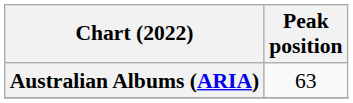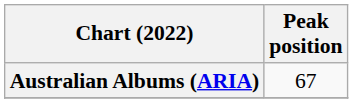 <table class="wikitable sortable plainrowheaders" style="text-align:center">
 <tr>
 <th scope="col">Chart (2022)</th>
 <th scope="col">Peak<br>position</th>
 </tr>
 <tr>
 <th scope="row">Australian Albums (<a href='#'>ARIA</a>)</th>
-<td>63</td>
+<td>67</td>
 </tr>
 <tr>
 </tr>
 <tr>
 </tr>
 <tr>
 </tr>
 <tr>
 </tr>
 <tr>
 </tr>
 <tr>
 </tr>
 <tr>
 </tr>
 <tr>
 </tr>
 </table>
